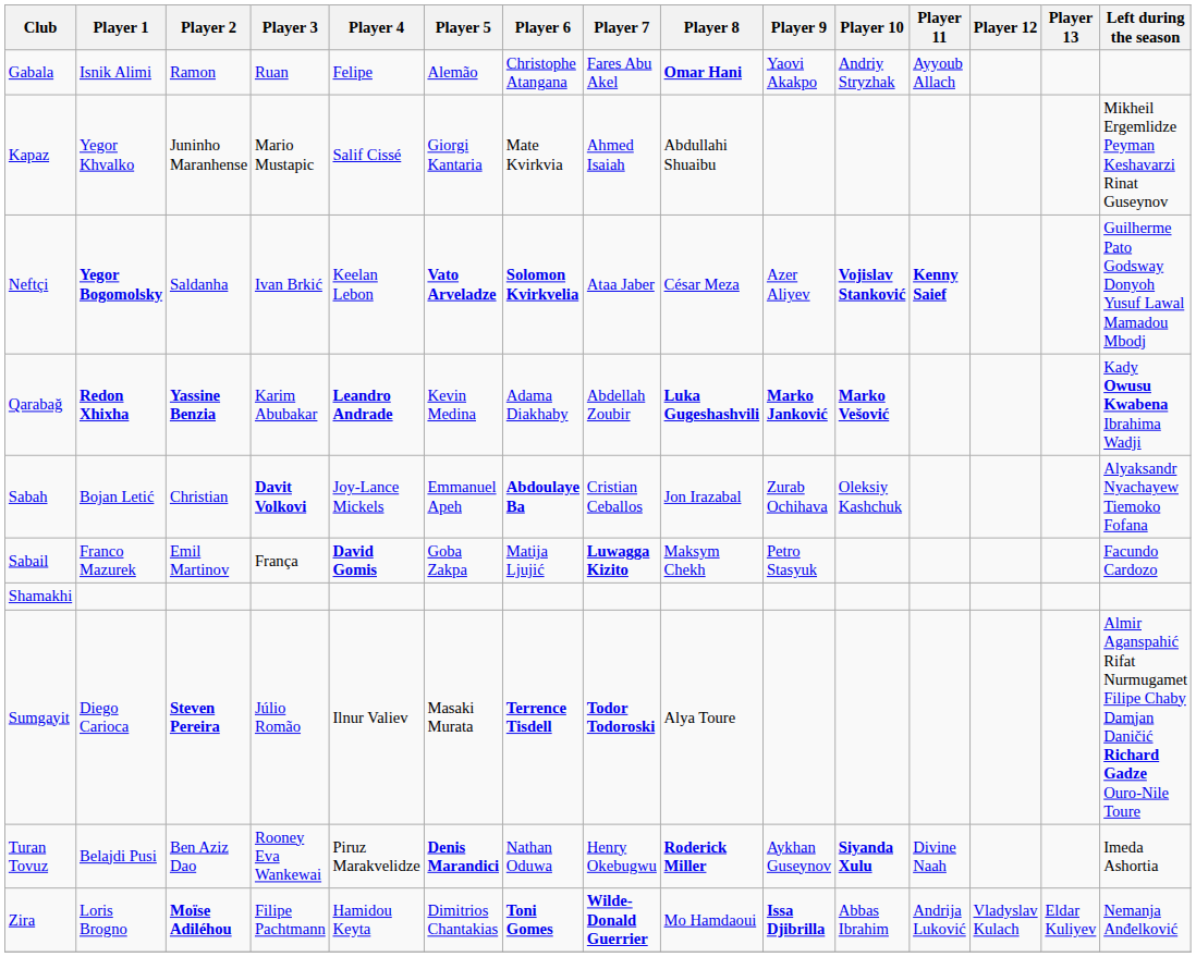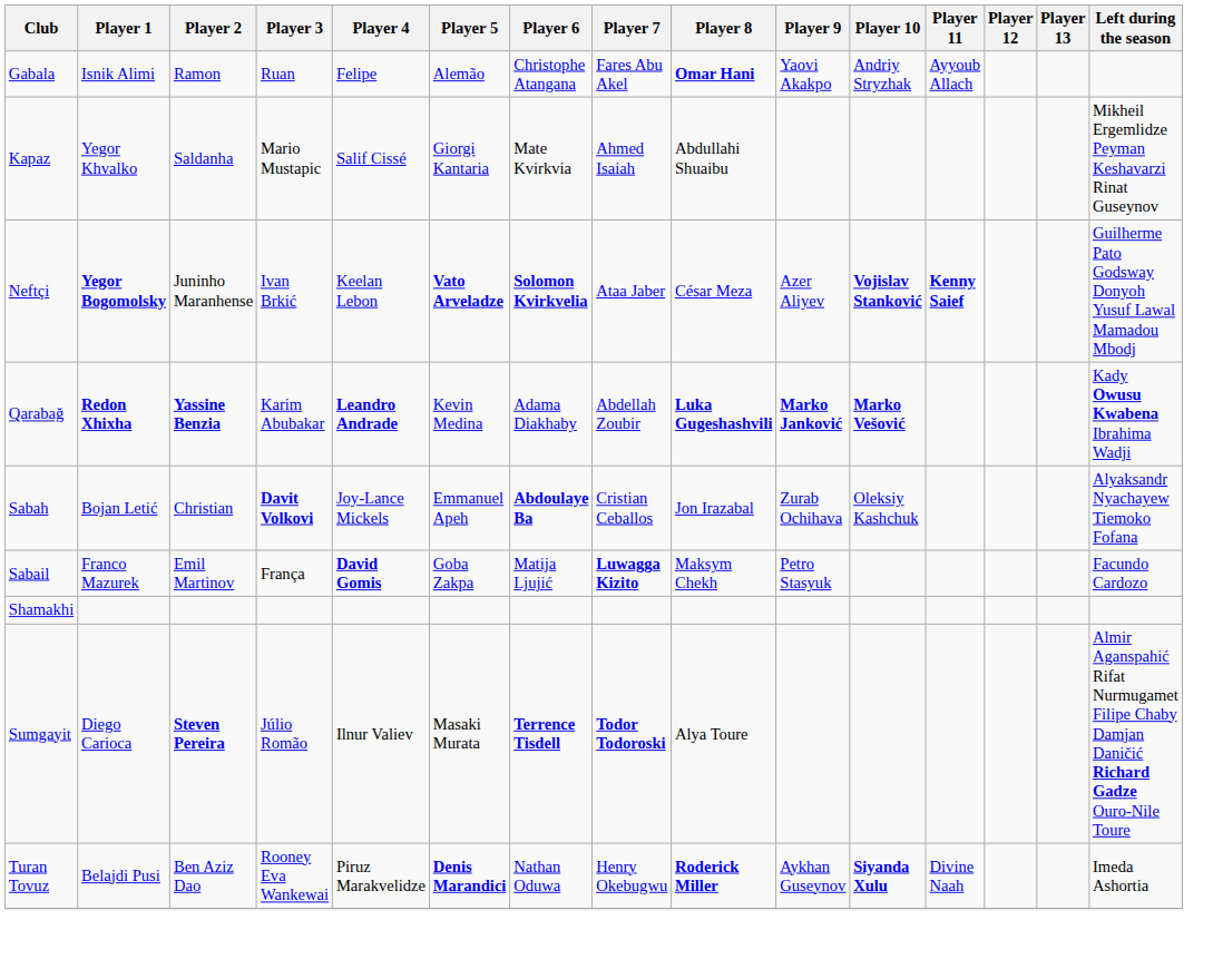 <table class="wikitable" style="font-size:95%;">
 <tr>
 <th>Club</th>
 <th>Player 1</th>
 <th>Player 2</th>
 <th>Player 3</th>
 <th>Player 4</th>
 <th>Player 5</th>
 <th>Player 6</th>
 <th>Player 7</th>
 <th>Player 8</th>
 <th>Player 9</th>
 <th>Player 10</th>
 <th>Player 11</th>
 <th>Player 12</th>
 <th>Player 13</th>
 <th>Left during the season</th>
 </tr>
 <tr>
 <td><a href='#'>Gabala</a></td>
 <td> <a href='#'>Isnik Alimi</a></td>
 <td> <a href='#'>Ramon</a></td>
 <td> <a href='#'>Ruan</a></td>
 <td> <a href='#'>Felipe</a></td>
 <td> <a href='#'>Alemão</a></td>
 <td> <a href='#'>Christophe Atangana</a></td>
 <td> <a href='#'>Fares Abu Akel</a></td>
 <td> <strong><a href='#'>Omar Hani</a></strong></td>
 <td> <a href='#'>Yaovi Akakpo</a></td>
 <td> <a href='#'>Andriy Stryzhak</a></td>
 <td> <a href='#'>Ayyoub Allach</a></td>
 <td></td>
 <td></td>
 <td></td>
 </tr>
 <tr>
 <td><a href='#'>Kapaz</a></td>
 <td> <a href='#'>Yegor Khvalko</a></td>
-<td> Juninho Maranhense</td>
+<td> <a href='#'>Saldanha</a></td>
 <td> Mario Mustapic</td>
 <td> <a href='#'>Salif Cissé</a></td>
 <td> <a href='#'>Giorgi Kantaria</a></td>
 <td> Mate Kvirkvia</td>
 <td> <a href='#'>Ahmed Isaiah</a></td>
 <td> Abdullahi Shuaibu</td>
 <td></td>
 <td></td>
 <td></td>
 <td></td>
 <td></td>
 <td> Mikheil Ergemlidze <br>  <a href='#'>Peyman Keshavarzi</a> <br>  Rinat Guseynov</td>
 </tr>
 <tr>
 <td><a href='#'>Neftçi</a></td>
 <td> <strong><a href='#'>Yegor Bogomolsky</a></strong></td>
-<td> <a href='#'>Saldanha</a></td>
+<td> Juninho Maranhense</td>
 <td> <a href='#'>Ivan Brkić</a></td>
 <td> <a href='#'>Keelan Lebon</a></td>
 <td> <strong><a href='#'>Vato Arveladze</a></strong></td>
 <td> <strong><a href='#'>Solomon Kvirkvelia</a></strong></td>
 <td> <a href='#'>Ataa Jaber</a></td>
 <td> <a href='#'>César Meza</a></td>
 <td> <a href='#'>Azer Aliyev</a></td>
 <td> <strong><a href='#'>Vojislav Stanković</a></strong></td>
 <td> <strong><a href='#'>Kenny Saief</a></strong></td>
 <td></td>
 <td></td>
 <td> <a href='#'>Guilherme Pato</a> <br>  <a href='#'>Godsway Donyoh</a> <br>  <a href='#'>Yusuf Lawal</a> <br>  <a href='#'>Mamadou Mbodj</a></td>
 </tr>
 <tr>
 <td><a href='#'>Qarabağ</a></td>
 <td> <strong><a href='#'>Redon Xhixha</a></strong></td>
 <td> <strong><a href='#'>Yassine Benzia</a></strong></td>
 <td> <a href='#'>Karim Abubakar</a></td>
 <td> <strong><a href='#'>Leandro Andrade</a></strong></td>
 <td> <a href='#'>Kevin Medina</a></td>
 <td> <a href='#'>Adama Diakhaby</a></td>
 <td> <a href='#'>Abdellah Zoubir</a></td>
 <td> <strong><a href='#'>Luka Gugeshashvili</a></strong></td>
 <td> <strong><a href='#'>Marko Janković</a></strong></td>
 <td> <strong><a href='#'>Marko Vešović</a></strong></td>
 <td></td>
 <td></td>
 <td></td>
 <td> <a href='#'>Kady</a> <br>  <strong><a href='#'>Owusu Kwabena</a></strong> <br>  <a href='#'>Ibrahima Wadji</a></td>
 </tr>
 <tr>
 <td><a href='#'>Sabah</a></td>
 <td> <a href='#'>Bojan Letić</a></td>
 <td> <a href='#'>Christian</a></td>
 <td> <strong><a href='#'>Davit Volkovi</a></strong></td>
 <td> <a href='#'>Joy-Lance Mickels</a></td>
 <td> <a href='#'>Emmanuel Apeh</a></td>
 <td> <strong><a href='#'>Abdoulaye Ba</a></strong></td>
 <td> <a href='#'>Cristian Ceballos</a></td>
 <td> <a href='#'>Jon Irazabal</a></td>
 <td> <a href='#'>Zurab Ochihava</a></td>
 <td> <a href='#'>Oleksiy Kashchuk</a></td>
 <td></td>
 <td></td>
 <td></td>
 <td> <a href='#'>Alyaksandr Nyachayew</a> <br>  <a href='#'>Tiemoko Fofana</a></td>
 </tr>
 <tr>
 <td><a href='#'>Sabail</a></td>
 <td> <a href='#'>Franco Mazurek</a></td>
 <td> <a href='#'>Emil Martinov</a></td>
 <td> França</td>
 <td> <strong><a href='#'>David Gomis</a></strong></td>
 <td> <a href='#'>Goba Zakpa</a></td>
 <td> <a href='#'>Matija Ljujić</a></td>
 <td> <strong><a href='#'>Luwagga Kizito</a></strong></td>
 <td> <a href='#'>Maksym Chekh</a></td>
 <td> <a href='#'>Petro Stasyuk</a></td>
 <td></td>
 <td></td>
 <td></td>
 <td></td>
 <td> <a href='#'>Facundo Cardozo</a></td>
 </tr>
 <tr>
 <td><a href='#'>Shamakhi</a></td>
 <td></td>
 <td></td>
 <td></td>
 <td></td>
 <td></td>
 <td></td>
 <td></td>
 <td></td>
 <td></td>
 <td></td>
 <td></td>
 <td></td>
 <td></td>
 <td></td>
 </tr>
 <tr>
 <td><a href='#'>Sumgayit</a></td>
 <td> <a href='#'>Diego Carioca</a></td>
 <td> <strong><a href='#'>Steven Pereira</a></strong></td>
 <td> <a href='#'>Júlio Romão</a></td>
 <td> Ilnur Valiev</td>
 <td> Masaki Murata</td>
 <td> <strong><a href='#'>Terrence Tisdell</a></strong></td>
 <td> <strong><a href='#'>Todor Todoroski</a></strong></td>
 <td> Alya Toure</td>
 <td></td>
 <td></td>
 <td></td>
 <td></td>
 <td></td>
 <td> <a href='#'>Almir Aganspahić</a> <br>  Rifat Nurmugamet <br>  <a href='#'>Filipe Chaby</a> <br>  <a href='#'>Damjan Daničić</a> <br>  <strong><a href='#'>Richard Gadze</a></strong> <br>  <a href='#'>Ouro-Nile Toure</a></td>
 </tr>
 <tr>
 <td><a href='#'>Turan Tovuz</a></td>
 <td> <a href='#'>Belajdi Pusi</a></td>
 <td> <a href='#'>Ben Aziz Dao</a></td>
 <td> <a href='#'>Rooney Eva Wankewai</a></td>
 <td> Piruz Marakvelidze</td>
 <td> <strong><a href='#'>Denis Marandici</a></strong></td>
 <td> <a href='#'>Nathan Oduwa</a></td>
 <td> <a href='#'>Henry Okebugwu</a></td>
 <td> <strong><a href='#'>Roderick Miller</a></strong></td>
 <td> <a href='#'>Aykhan Guseynov</a></td>
 <td> <strong><a href='#'>Siyanda Xulu</a></strong></td>
 <td> <a href='#'>Divine Naah</a></td>
 <td></td>
 <td></td>
 <td> Imeda Ashortia</td>
 </tr>
 <tr>
-<td><a href='#'>Zira</a></td>
-<td> <a href='#'>Loris Brogno</a></td>
-<td> <strong><a href='#'>Moïse Adiléhou</a></strong></td>
-<td> <a href='#'>Filipe Pachtmann</a></td>
-<td> <a href='#'>Hamidou Keyta</a></td>
-<td> <a href='#'>Dimitrios Chantakias</a></td>
-<td> <strong><a href='#'>Toni Gomes</a></strong></td>
-<td> <strong><a href='#'>Wilde-Donald Guerrier</a></strong></td>
-<td> <a href='#'>Mo Hamdaoui</a></td>
-<td> <strong><a href='#'>Issa Djibrilla</a></strong></td>
-<td> <a href='#'>Abbas Ibrahim</a></td>
-<td> <a href='#'>Andrija Luković</a></td>
-<td> <a href='#'>Vladyslav Kulach</a></td>
-<td> <a href='#'>Eldar Kuliyev</a></td>
-<td> <a href='#'>Nemanja Anđelković</a></td>
-</tr>
-<tr>
 </tr>
 </table>
